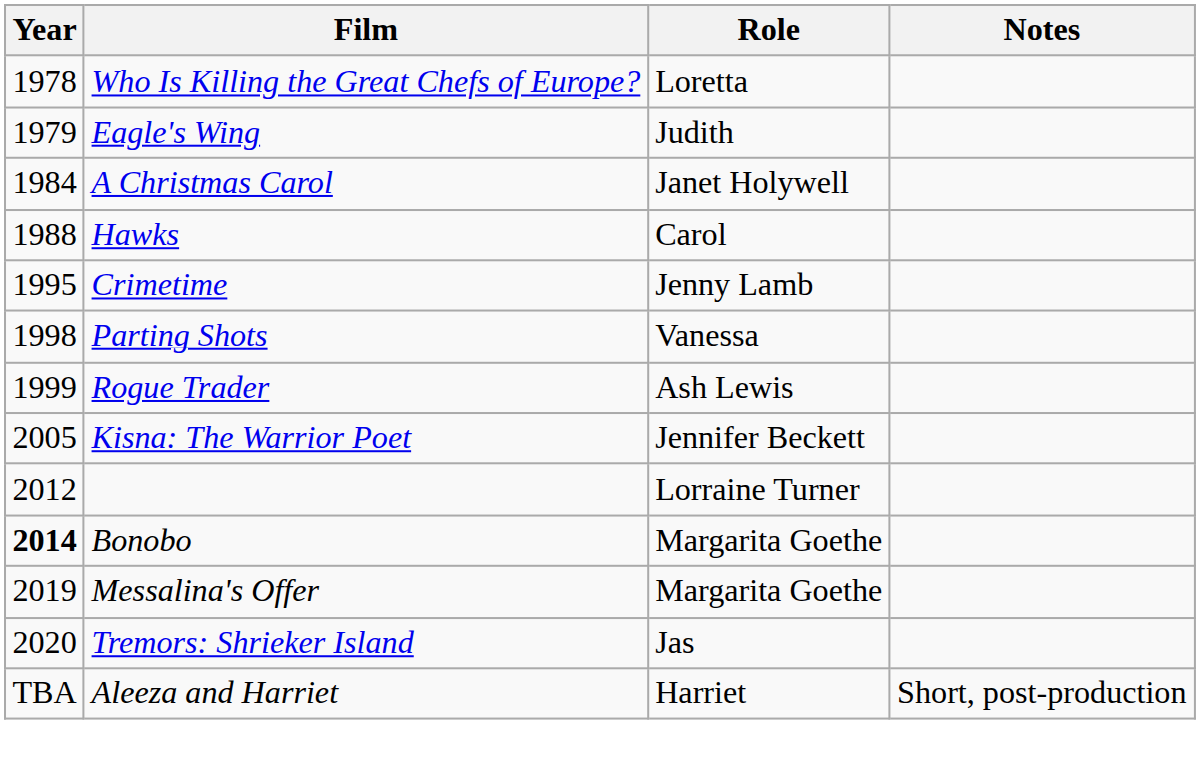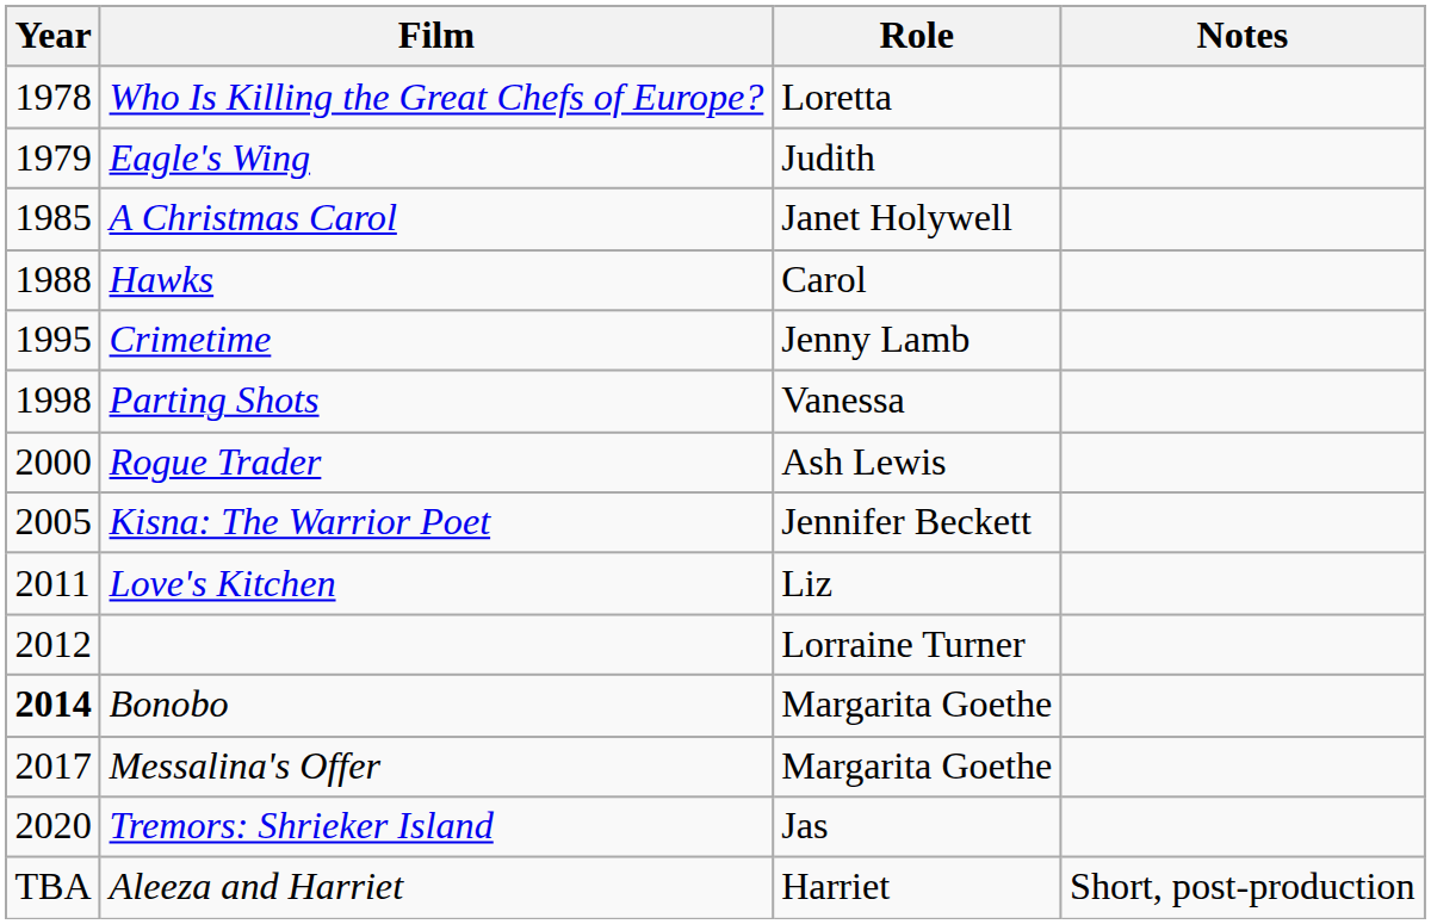 <table class="wikitable">
 <tr>
 <th>Year</th>
 <th>Film</th>
 <th>Role</th>
 <th>Notes</th>
 </tr>
 <tr>
 <td>1978</td>
 <td><em><a href='#'>Who Is Killing the Great Chefs of Europe?</a></em></td>
 <td>Loretta</td>
 <td></td>
 </tr>
 <tr>
 <td>1979</td>
 <td><em><a href='#'>Eagle's Wing</a></em></td>
 <td>Judith</td>
 <td></td>
 </tr>
 <tr>
-<td>1984</td>
+<td>1985</td>
 <td><em><a href='#'>A Christmas Carol</a></em></td>
 <td>Janet Holywell</td>
 <td></td>
 </tr>
 <tr>
 <td>1988</td>
 <td><em><a href='#'>Hawks</a></em></td>
 <td>Carol</td>
 <td></td>
 </tr>
 <tr>
 <td>1995</td>
 <td><em><a href='#'>Crimetime</a></em></td>
 <td>Jenny Lamb</td>
 <td></td>
 </tr>
 <tr>
 <td>1998</td>
 <td><em><a href='#'>Parting Shots</a></em></td>
 <td>Vanessa</td>
 <td></td>
 </tr>
 <tr>
-<td>1999</td>
+<td>2000</td>
 <td><em><a href='#'>Rogue Trader</a></em></td>
 <td>Ash Lewis</td>
 <td></td>
 </tr>
 <tr>
 <td>2005</td>
 <td><em><a href='#'>Kisna: The Warrior Poet</a></em></td>
 <td>Jennifer Beckett</td>
+<td></td>
+</tr>
+<tr>
+<td>2011</td>
+<td><em><a href='#'>Love's Kitchen</a></em></td>
+<td>Liz</td>
 <td></td>
 </tr>
 <tr>
 <td>2012</td>
 <td><em></em></td>
 <td>Lorraine Turner</td>
 <td></td>
 </tr>
 <tr>
 <td><strong>2014</strong></td>
 <td><em>Bonobo</em></td>
 <td>Margarita Goethe</td>
 <td></td>
 </tr>
 <tr>
-<td>2019</td>
+<td>2017</td>
 <td><em>Messalina's Offer</em></td>
 <td>Margarita Goethe</td>
 <td></td>
 </tr>
 <tr>
 <td>2020</td>
 <td><em><a href='#'>Tremors: Shrieker Island</a></em></td>
 <td>Jas</td>
 <td></td>
 </tr>
 <tr>
 <td>TBA</td>
 <td><em>Aleeza and Harriet</em></td>
 <td>Harriet</td>
 <td>Short, post-production</td>
 </tr>
 </table>
